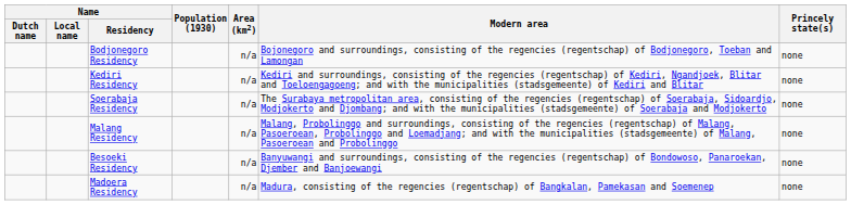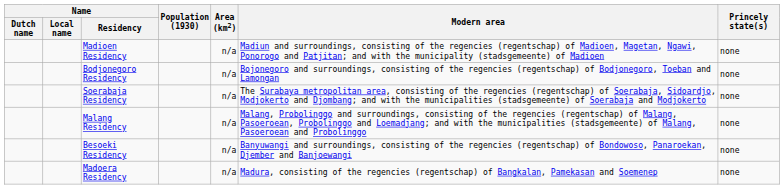 <table class=wikitable>
 <tr>
 <th colspan=3>Name</th>
 <th rowspan=2>Population<br>(1930)</th>
 <th rowspan=2>Area<br>(km<sup>2</sup>)</th>
 <th rowspan=2>Modern area</th>
 <th rowspan=2>Princely state(s)</th>
 </tr>
 <tr>
 <th>Dutch name</th>
 <th>Local name</th>
 <th>Residency</th>
 </tr>
 <tr>
 <td></td>
 <td></td>
-<td><a href='#'>Bodjonegoro Residency</a></td>
+<td><a href='#'>Madioen Residency</a></td>
 <td align=right></td>
 <td align=right>n/a</td>
-<td><a href='#'>Bojonegoro</a> and surroundings, consisting of the regencies (regentschap) of <a href='#'>Bodjonegoro</a>, <a href='#'>Toeban</a> and <a href='#'>Lamongan</a></td>
+<td><a href='#'>Madiun</a> and surroundings, consisting of the regencies (regentschap) of <a href='#'>Madioen</a>, <a href='#'>Magetan</a>, <a href='#'>Ngawi</a>, <a href='#'>Ponorogo</a> and <a href='#'>Patjitan</a>; and with the municipality (stadsgemeente) of <a href='#'>Madioen</a></td>
 <td>none</td>
 </tr>
 <tr>
 <td></td>
 <td></td>
-<td><a href='#'>Kediri Residency</a></td>
+<td><a href='#'>Bodjonegoro Residency</a></td>
 <td align=right></td>
 <td align=right>n/a</td>
-<td><a href='#'>Kediri</a> and surroundings, consisting of the regencies (regentschap) of <a href='#'>Kediri</a>, <a href='#'>Ngandjoek</a>, <a href='#'>Blitar</a> and <a href='#'>Toeloengagoeng</a>; and with the municipalities (stadsgemeente) of <a href='#'>Kediri</a> and <a href='#'>Blitar</a></td>
+<td><a href='#'>Bojonegoro</a> and surroundings, consisting of the regencies (regentschap) of <a href='#'>Bodjonegoro</a>, <a href='#'>Toeban</a> and <a href='#'>Lamongan</a></td>
 <td>none</td>
 </tr>
 <tr>
 <td></td>
 <td></td>
 <td><a href='#'>Soerabaja Residency</a></td>
 <td align=right></td>
 <td align=right>n/a</td>
 <td>The <a href='#'>Surabaya metropolitan area</a>, consisting of the regencies (regentschap) of <a href='#'>Soerabaja</a>, <a href='#'>Sidoardjo</a>, <a href='#'>Modjokerto</a> and <a href='#'>Djombang</a>; and with the municipalities (stadsgemeente) of <a href='#'>Soerabaja</a> and <a href='#'>Modjokerto</a></td>
 <td>none</td>
 </tr>
 <tr>
 <td></td>
 <td></td>
 <td><a href='#'>Malang Residency</a></td>
 <td align=right></td>
 <td align=right>n/a</td>
 <td><a href='#'>Malang</a>, <a href='#'>Probolinggo</a> and surroundings, consisting of the regencies (regentschap) of <a href='#'>Malang</a>, <a href='#'>Pasoeroean</a>, <a href='#'>Probolinggo</a> and <a href='#'>Loemadjang</a>; and with the municipalities (stadsgemeente) of <a href='#'>Malang</a>, <a href='#'>Pasoeroean</a> and <a href='#'>Probolinggo</a></td>
 <td>none</td>
 </tr>
 <tr>
 <td></td>
 <td></td>
 <td><a href='#'>Besoeki Residency</a></td>
 <td align=right></td>
 <td align=right>n/a</td>
 <td><a href='#'>Banyuwangi</a> and surroundings, consisting of the regencies (regentschap) of <a href='#'>Bondowoso</a>, <a href='#'>Panaroekan</a>, <a href='#'>Djember</a> and <a href='#'>Banjoewangi</a></td>
 <td>none</td>
 </tr>
 <tr>
 <td></td>
 <td></td>
 <td><a href='#'>Madoera Residency</a></td>
 <td align=right></td>
 <td align=right>n/a</td>
 <td><a href='#'>Madura</a>, consisting of the regencies (regentschap) of <a href='#'>Bangkalan</a>, <a href='#'>Pamekasan</a> and <a href='#'>Soemenep</a></td>
 <td>none</td>
 </tr>
 </table>
